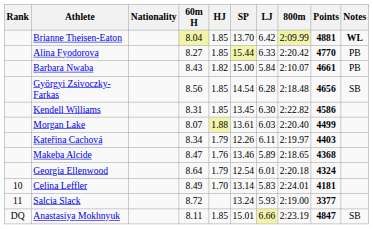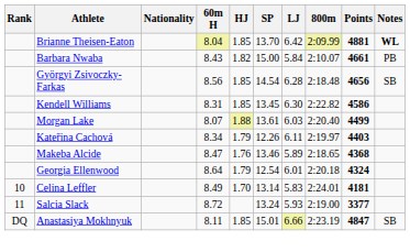 <table class="wikitable sortable" style=" text-align:center">
 <tr>
 <th>Rank</th>
 <th>Athlete</th>
 <th>Nationality</th>
 <th>60m H</th>
 <th>HJ</th>
 <th>SP</th>
 <th>LJ</th>
 <th>800m</th>
 <th>Points</th>
 <th>Notes</th>
 </tr>
 <tr>
 <td></td>
 <td align=left><a href='#'>Brianne Theisen-Eaton</a></td>
 <td align=left></td>
 <td bgcolor=#F2F5A9>8.04</td>
 <td>1.85</td>
 <td>13.70</td>
 <td>6.42</td>
 <td bgcolor=#F2F5A9>2:09.99</td>
 <td><strong>4881</strong></td>
 <td><strong>WL</strong></td>
-</tr>
-<tr>
-<td></td>
-<td align=left><a href='#'>Alina Fyodorova</a></td>
-<td align=left></td>
-<td>8.27</td>
-<td>1.85</td>
-<td bgcolor=#F2F5A9>15.44</td>
-<td>6.33</td>
-<td>2:20.42</td>
-<td><strong>4770</strong></td>
-<td>PB</td>
 </tr>
 <tr>
 <td></td>
 <td align=left><a href='#'>Barbara Nwaba</a></td>
 <td align=left></td>
 <td>8.43</td>
 <td>1.82</td>
 <td>15.00</td>
 <td>5.84</td>
 <td>2:10.07</td>
 <td><strong>4661</strong></td>
 <td>PB</td>
 </tr>
 <tr>
 <td></td>
 <td align=left><a href='#'>Györgyi Zsivoczky-Farkas</a></td>
 <td align=left></td>
 <td>8.56</td>
 <td>1.85</td>
 <td>14.54</td>
 <td>6.28</td>
 <td>2:18.48</td>
 <td><strong>4656</strong></td>
 <td>SB</td>
 </tr>
 <tr>
 <td></td>
 <td align=left><a href='#'>Kendell Williams</a></td>
 <td align=left></td>
 <td>8.31</td>
 <td>1.85</td>
 <td>13.45</td>
 <td>6.30</td>
 <td>2:22.82</td>
 <td><strong>4586</strong></td>
 <td></td>
 </tr>
 <tr>
 <td></td>
 <td align=left><a href='#'>Morgan Lake</a></td>
 <td align=left></td>
 <td>8.07</td>
 <td bgcolor=#F2F5A9>1.88</td>
 <td>13.61</td>
 <td>6.03</td>
 <td>2:20.40</td>
 <td><strong>4499</strong></td>
 <td></td>
 </tr>
 <tr>
 <td></td>
 <td align=left><a href='#'>Kateřina Cachová</a></td>
 <td align=left></td>
 <td>8.34</td>
 <td>1.79</td>
 <td>12.26</td>
 <td>6.11</td>
 <td>2:19.97</td>
 <td><strong>4403</strong></td>
 <td></td>
 </tr>
 <tr>
 <td></td>
 <td align=left><a href='#'>Makeba Alcide</a></td>
 <td align=left></td>
 <td>8.47</td>
 <td>1.76</td>
 <td>13.46</td>
 <td>5.89</td>
 <td>2:18.65</td>
 <td><strong>4368</strong></td>
 <td></td>
 </tr>
 <tr>
 <td></td>
 <td align=left><a href='#'>Georgia Ellenwood</a></td>
 <td align=left></td>
 <td>8.64</td>
 <td>1.79</td>
 <td>12.54</td>
 <td>6.01</td>
 <td>2:20.18</td>
 <td><strong>4324</strong></td>
 <td></td>
 </tr>
 <tr>
 <td>10</td>
 <td align=left><a href='#'>Celina Leffler</a></td>
 <td align=left></td>
 <td>8.49</td>
 <td>1.70</td>
 <td>13.14</td>
 <td>5.83</td>
 <td>2:24.01</td>
 <td><strong>4181</strong></td>
 <td></td>
 </tr>
 <tr>
 <td>11</td>
 <td align=left><a href='#'>Salcia Slack</a></td>
 <td align=left></td>
 <td>8.72</td>
 <td></td>
 <td>13.24</td>
 <td>5.93</td>
 <td>2:19.00</td>
 <td><strong>3377</strong></td>
 <td></td>
 </tr>
 <tr>
 <td>DQ</td>
 <td align=left><a href='#'>Anastasiya Mokhnyuk</a></td>
 <td align=left></td>
 <td>8.11</td>
 <td>1.85</td>
 <td>15.01</td>
 <td bgcolor=#F2F5A9>6.66</td>
 <td>2:23.19</td>
 <td><strong>4847</strong></td>
 <td>SB</td>
 </tr>
 </table>
